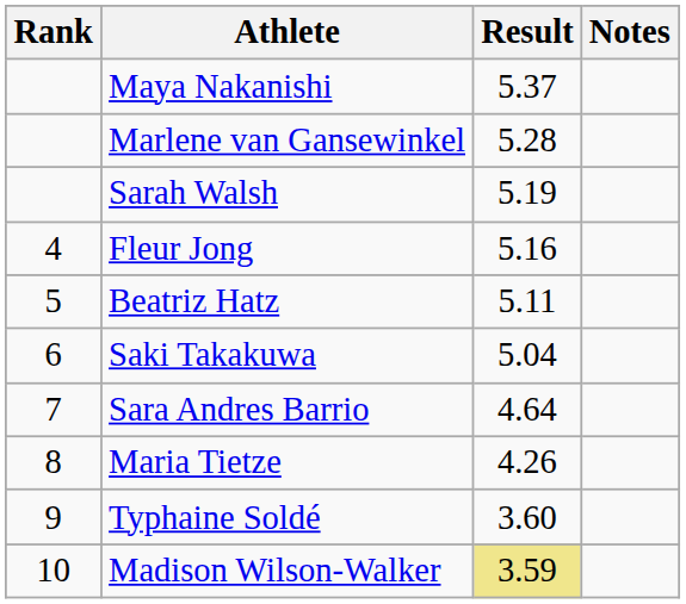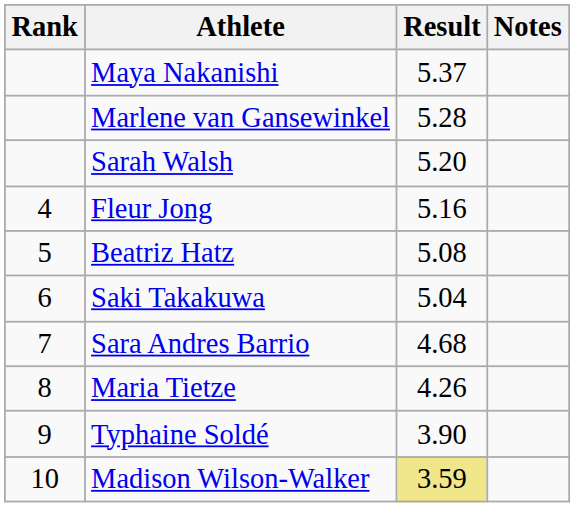 <table class="wikitable sortable" style="text-align:center">
 <tr>
 <th>Rank</th>
 <th>Athlete</th>
 <th>Result</th>
 <th>Notes</th>
 </tr>
 <tr>
 <td></td>
 <td style="text-align:left"><a href='#'>Maya Nakanishi</a><br></td>
 <td>5.37</td>
 <td></td>
 </tr>
 <tr>
 <td></td>
 <td style="text-align:left"><a href='#'>Marlene van Gansewinkel</a><br></td>
 <td>5.28</td>
 <td></td>
 </tr>
 <tr>
 <td></td>
 <td style="text-align:left"><a href='#'>Sarah Walsh</a><br></td>
-<td>5.19</td>
+<td>5.20</td>
 <td></td>
 </tr>
 <tr>
 <td>4</td>
 <td style="text-align:left"><a href='#'>Fleur Jong</a><br></td>
 <td>5.16</td>
 <td></td>
 </tr>
 <tr>
 <td>5</td>
 <td style="text-align:left"><a href='#'>Beatriz Hatz</a><br></td>
-<td>5.11</td>
+<td>5.08</td>
 <td></td>
 </tr>
 <tr>
 <td>6</td>
 <td style="text-align:left"><a href='#'>Saki Takakuwa</a><br></td>
 <td>5.04</td>
 <td></td>
 </tr>
 <tr>
 <td>7</td>
 <td style="text-align:left"><a href='#'>Sara Andres Barrio</a><br></td>
-<td>4.64</td>
+<td>4.68</td>
 <td></td>
 </tr>
 <tr>
 <td>8</td>
 <td style="text-align:left"><a href='#'>Maria Tietze</a><br></td>
 <td>4.26</td>
 <td></td>
 </tr>
 <tr>
 <td>9</td>
 <td style="text-align:left"><a href='#'>Typhaine Soldé</a><br></td>
-<td>3.60</td>
+<td>3.90</td>
 <td></td>
 </tr>
 <tr>
 <td>10</td>
 <td style="text-align:left"><a href='#'>Madison Wilson-Walker</a><br></td>
 <td style="background: khaki;">3.59</td>
 <td></td>
 </tr>
 </table>
